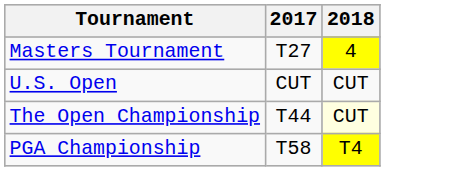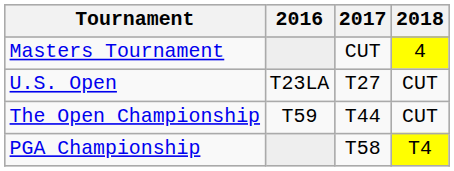 <table class="wikitable" style="font-size:95%;text-align:center;">
 <tr>
 <th>Tournament</th>
+<th>2016</th>
 <th>2017</th>
 <th>2018</th>
 </tr>
 <tr>
 <td align=left><a href='#'>Masters Tournament</a></td>
-<td>T27</td>
+<td style="background:#eeeeee;"></td>
+<td>CUT</td>
 <td style="background:yellow;">4</td>
 </tr>
 <tr>
 <td align=left><a href='#'>U.S. Open</a></td>
-<td>CUT</td>
+<td>T23<span>LA</span></td>
+<td>T27</td>
 <td>CUT</td>
 </tr>
 <tr>
 <td align=left><a href='#'>The Open Championship</a></td>
+<td>T59</td>
 <td>T44</td>
-<td style="background: lightyellow;">CUT</td>
+<td>CUT</td>
 </tr>
 <tr>
 <td align=left><a href='#'>PGA Championship</a></td>
+<td style="background:#eeeeee;"></td>
 <td>T58</td>
 <td style="background:yellow;">T4</td>
 </tr>
 </table>
